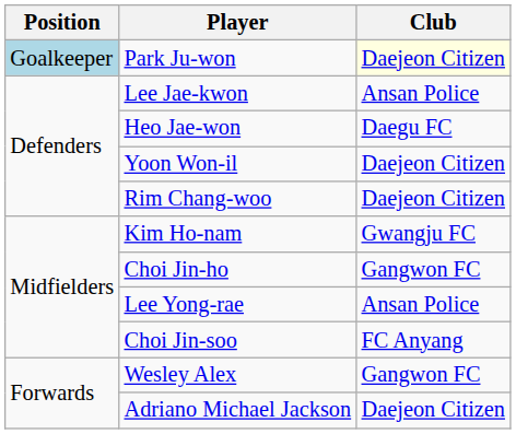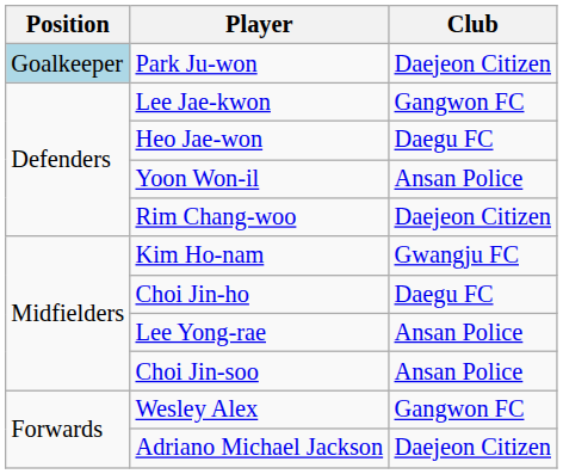 <table class="wikitable" style="text-align:left;">
 <tr>
 <th>Position</th>
 <th>Player</th>
 <th>Club</th>
 </tr>
 <tr>
 <td style="background: lightblue;">Goalkeeper</td>
 <td> <a href='#'>Park Ju-won</a></td>
-<td style="background: lightyellow;"><a href='#'>Daejeon Citizen</a></td>
+<td><a href='#'>Daejeon Citizen</a></td>
 </tr>
 <tr>
 <td rowspan=4>Defenders</td>
 <td> <a href='#'>Lee Jae-kwon</a></td>
-<td><a href='#'>Ansan Police</a></td>
+<td><a href='#'>Gangwon FC</a></td>
 </tr>
 <tr>
 <td> <a href='#'>Heo Jae-won</a></td>
 <td><a href='#'>Daegu FC</a></td>
 </tr>
 <tr>
 <td> <a href='#'>Yoon Won-il</a></td>
-<td><a href='#'>Daejeon Citizen</a></td>
+<td><a href='#'>Ansan Police</a></td>
 </tr>
 <tr>
 <td> <a href='#'>Rim Chang-woo</a></td>
 <td><a href='#'>Daejeon Citizen</a></td>
 </tr>
 <tr>
 <td rowspan=4>Midfielders</td>
 <td> <a href='#'>Kim Ho-nam</a></td>
 <td><a href='#'>Gwangju FC</a></td>
 </tr>
 <tr>
 <td> <a href='#'>Choi Jin-ho</a></td>
-<td><a href='#'>Gangwon FC</a></td>
+<td><a href='#'>Daegu FC</a></td>
 </tr>
 <tr>
 <td> <a href='#'>Lee Yong-rae</a></td>
 <td><a href='#'>Ansan Police</a></td>
 </tr>
 <tr>
 <td> <a href='#'>Choi Jin-soo</a></td>
-<td><a href='#'>FC Anyang</a></td>
+<td><a href='#'>Ansan Police</a></td>
 </tr>
 <tr>
 <td rowspan=2>Forwards</td>
 <td> <a href='#'>Wesley Alex</a></td>
 <td><a href='#'>Gangwon FC</a></td>
 </tr>
 <tr>
 <td> <a href='#'>Adriano Michael Jackson</a></td>
 <td><a href='#'>Daejeon Citizen</a></td>
 </tr>
 </table>
